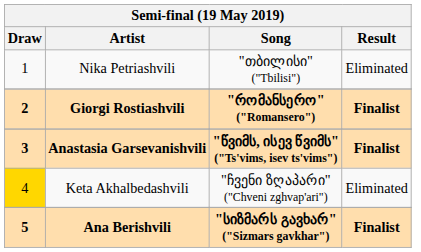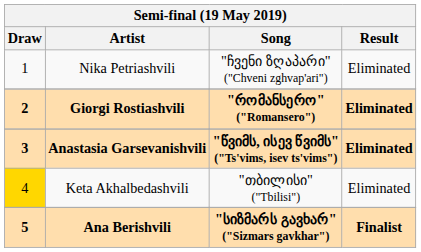 <table class="sortable wikitable" style="text-align:center;">
 <tr>
 <th colspan=4>Semi-final (19 May 2019)</th>
 </tr>
 <tr>
 <th>Draw</th>
 <th>Artist</th>
 <th>Song</th>
 <th>Result</th>
 </tr>
 <tr>
 <td>1</td>
 <td>Nika Petriashvili</td>
-<td>"თბილისი"<br><small>("Tbilisi")</small></td>
+<td>"ჩვენი ზღაპარი"<br><small>("Chveni zghvap'ari")</small></td>
 <td>Eliminated</td>
 </tr>
 <tr>
 </tr>
 <tr style="font-weight:bold; background:navajowhite;">
 <td>2</td>
 <td>Giorgi Rostiashvili</td>
 <td>"რომანსერო"<br><small>("Romansero")</small></td>
-<td>Finalist</td>
+<td>Eliminated</td>
 </tr>
 <tr>
 </tr>
 <tr style="font-weight:bold; background:navajowhite;">
 <td>3</td>
 <td>Anastasia Garsevanishvili</td>
 <td>"წვიმს, ისევ წვიმს"<br><small>("Ts'vims, isev ts'vims")</small></td>
-<td>Finalist</td>
+<td>Eliminated</td>
 </tr>
 <tr>
 <td style="background: gold;">4</td>
 <td>Keta Akhalbedashvili</td>
-<td>"ჩვენი ზღაპარი"<br><small>("Chveni zghvap'ari")</small></td>
+<td>"თბილისი"<br><small>("Tbilisi")</small></td>
 <td>Eliminated</td>
 </tr>
 <tr>
 </tr>
 <tr style="font-weight:bold; background:navajowhite;">
 <td>5</td>
 <td>Ana Berishvili</td>
 <td>"სიზმარს გავხარ"<br><small>("Sizmars gavkhar")</small></td>
 <td>Finalist</td>
 </tr>
 </table>
